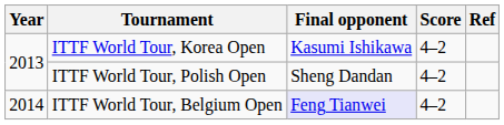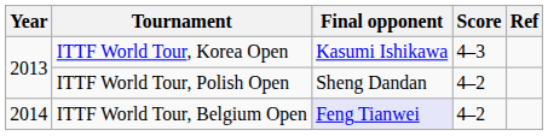 <table class="wikitable" style="font-size: 95%;">
 <tr>
 <th>Year</th>
 <th>Tournament</th>
 <th>Final opponent</th>
 <th>Score</th>
 <th>Ref</th>
 </tr>
 <tr>
 <td rowspan="2">2013</td>
 <td><a href='#'>ITTF World Tour</a>, Korea Open</td>
 <td> <a href='#'>Kasumi Ishikawa</a></td>
-<td>4–2</td>
+<td>4–3</td>
 <td></td>
 </tr>
 <tr>
 <td>ITTF World Tour, Polish Open</td>
 <td> Sheng Dandan</td>
 <td>4–2</td>
 <td></td>
 </tr>
 <tr>
 <td>2014</td>
 <td>ITTF World Tour, Belgium Open</td>
 <td style="background: lavender;"> <a href='#'>Feng Tianwei</a></td>
 <td>4–2</td>
 <td></td>
 </tr>
 </table>
